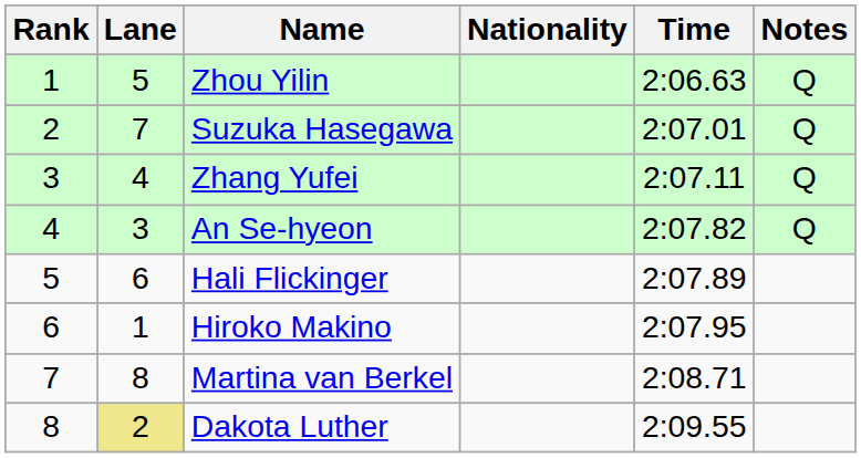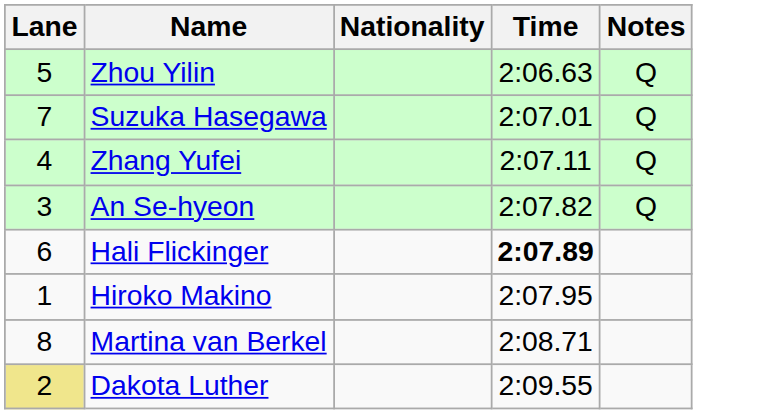 <table class="wikitable sortable" style="text-align:center">
 <tr>
-<th>Rank</th>
 <th>Lane</th>
 <th>Name</th>
 <th>Nationality</th>
 <th>Time</th>
 <th>Notes</th>
 </tr>
 <tr bgcolor=ccffcc>
-<td>1</td>
 <td>5</td>
 <td align=left><a href='#'>Zhou Yilin</a></td>
 <td align=left></td>
 <td>2:06.63</td>
 <td>Q</td>
 </tr>
 <tr bgcolor=ccffcc>
-<td>2</td>
 <td>7</td>
 <td align=left><a href='#'>Suzuka Hasegawa</a></td>
 <td align=left></td>
 <td>2:07.01</td>
 <td>Q</td>
 </tr>
 <tr bgcolor=ccffcc>
-<td>3</td>
 <td>4</td>
 <td align=left><a href='#'>Zhang Yufei</a></td>
 <td align=left></td>
 <td>2:07.11</td>
 <td>Q</td>
 </tr>
 <tr bgcolor=ccffcc>
-<td>4</td>
 <td>3</td>
 <td align=left><a href='#'>An Se-hyeon</a></td>
 <td align=left></td>
 <td>2:07.82</td>
 <td>Q</td>
 </tr>
 <tr>
-<td>5</td>
 <td>6</td>
 <td align=left><a href='#'>Hali Flickinger</a></td>
 <td align=left></td>
-<td>2:07.89</td>
+<td><strong>2:07.89</strong></td>
 <td></td>
 </tr>
 <tr>
-<td>6</td>
 <td>1</td>
 <td align=left><a href='#'>Hiroko Makino</a></td>
 <td align=left></td>
 <td>2:07.95</td>
 <td></td>
 </tr>
 <tr>
-<td>7</td>
 <td>8</td>
 <td align=left><a href='#'>Martina van Berkel</a></td>
 <td align=left></td>
 <td>2:08.71</td>
 <td></td>
 </tr>
 <tr>
-<td>8</td>
 <td style="background: khaki;">2</td>
 <td align=left><a href='#'>Dakota Luther</a></td>
 <td align=left></td>
 <td>2:09.55</td>
 <td></td>
 </tr>
 </table>
